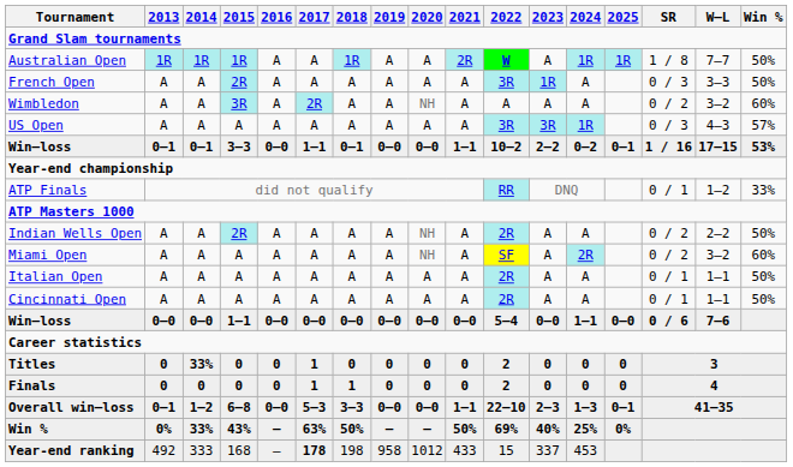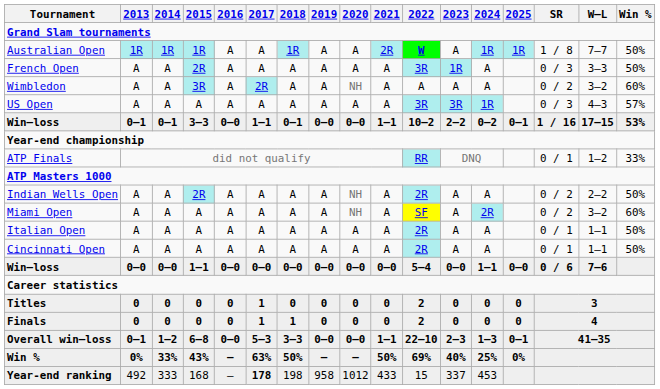 <table class="wikitable nowrap" style=text-align:center;font-size:97%>
 <tr>
 <th>Tournament</th>
 <th><a href='#'>2013</a></th>
 <th><a href='#'>2014</a></th>
 <th><a href='#'>2015</a></th>
 <th><a href='#'>2016</a></th>
 <th><a href='#'>2017</a></th>
 <th><a href='#'>2018</a></th>
 <th><a href='#'>2019</a></th>
 <th><a href='#'>2020</a></th>
 <th><a href='#'>2021</a></th>
 <th><a href='#'>2022</a></th>
 <th><a href='#'>2023</a></th>
 <th><a href='#'>2024</a></th>
 <th><a href='#'>2025</a></th>
 <th>SR</th>
 <th>W–L</th>
 <th>Win %</th>
 </tr>
 <tr>
 <td colspan="17" style="text-align:left;"><strong><a href='#'>Grand Slam tournaments</a></strong></td>
 </tr>
 <tr>
 <td align=left><a href='#'>Australian Open</a></td>
 <td bgcolor=afeeee><a href='#'>1R</a></td>
 <td bgcolor=afeeee><a href='#'>1R</a></td>
 <td bgcolor=afeeee><a href='#'>1R</a></td>
 <td>A</td>
 <td>A</td>
 <td bgcolor=afeeee><a href='#'>1R</a></td>
 <td>A</td>
 <td>A</td>
 <td bgcolor=afeeee><a href='#'>2R</a></td>
 <td bgcolor=lime><a href='#'><strong>W</strong></a></td>
 <td>A</td>
 <td bgcolor=afeeee><a href='#'>1R</a></td>
 <td bgcolor=afeeee><a href='#'>1R</a></td>
 <td>1 / 8</td>
 <td>7–7</td>
 <td>50%</td>
 </tr>
 <tr>
 <td align=left><a href='#'>French Open</a></td>
 <td>A</td>
 <td>A</td>
 <td bgcolor=afeeee><a href='#'>2R</a></td>
 <td>A</td>
 <td>A</td>
 <td>A</td>
 <td>A</td>
 <td>A</td>
 <td>A</td>
 <td bgcolor=afeeee><a href='#'>3R</a></td>
 <td bgcolor=afeeee><a href='#'>1R</a></td>
 <td>A</td>
 <td></td>
 <td>0 / 3</td>
 <td>3–3</td>
 <td>50%</td>
 </tr>
 <tr>
 <td align=left><a href='#'>Wimbledon</a></td>
 <td>A</td>
 <td>A</td>
 <td bgcolor=afeeee><a href='#'>3R</a></td>
 <td>A</td>
 <td bgcolor=afeeee><a href='#'>2R</a></td>
 <td>A</td>
 <td>A</td>
 <td style=color:#767676>NH</td>
 <td>A</td>
 <td>A</td>
 <td>A</td>
 <td>A</td>
 <td></td>
 <td>0 / 2</td>
 <td>3–2</td>
 <td>60%</td>
 </tr>
 <tr>
 <td align=left><a href='#'>US Open</a></td>
 <td>A</td>
 <td>A</td>
 <td>A</td>
 <td>A</td>
 <td>A</td>
 <td>A</td>
 <td>A</td>
 <td>A</td>
 <td>A</td>
 <td bgcolor=afeeee><a href='#'>3R</a></td>
 <td bgcolor=afeeee><a href='#'>3R</a></td>
 <td bgcolor=afeeee><a href='#'>1R</a></td>
 <td></td>
 <td>0 / 3</td>
 <td>4–3</td>
 <td>57%</td>
 </tr>
 <tr style="font-weight:bold; background:#efefef;">
 <td style=text-align:left>Win–loss</td>
 <td>0–1</td>
 <td>0–1</td>
 <td>3–3</td>
 <td>0–0</td>
 <td>1–1</td>
 <td>0–1</td>
 <td>0–0</td>
 <td>0–0</td>
 <td>1–1</td>
 <td>10–2</td>
 <td>2–2</td>
 <td>0–2</td>
 <td>0–1</td>
 <td>1 / 16</td>
 <td>17–15</td>
 <td>53%</td>
 </tr>
 <tr>
 <td colspan="17" style="text-align:left;"><strong>Year-end championship</strong></td>
 </tr>
 <tr>
 <td align=left><a href='#'>ATP Finals</a></td>
 <td colspan=9 style=color:#767676>did not qualify</td>
 <td bgcolor=afeeee><a href='#'>RR</a></td>
 <td colspan=2 style=color:#767676>DNQ</td>
 <td></td>
 <td>0 / 1</td>
 <td>1–2</td>
 <td>33%</td>
 </tr>
 <tr>
 <td colspan="17" style="text-align:left;"><strong><a href='#'>ATP Masters 1000</a></strong></td>
 </tr>
 <tr>
 <td align=left><a href='#'>Indian Wells Open</a></td>
 <td>A</td>
 <td>A</td>
 <td bgcolor=afeeee><a href='#'>2R</a></td>
 <td>A</td>
 <td>A</td>
 <td>A</td>
 <td>A</td>
 <td style="color:#767676">NH</td>
 <td>A</td>
 <td bgcolor=afeeee><a href='#'>2R</a></td>
 <td>A</td>
 <td>A</td>
 <td></td>
 <td>0 / 2</td>
 <td>2–2</td>
 <td>50%</td>
 </tr>
 <tr>
 <td align=left><a href='#'>Miami Open</a></td>
 <td>A</td>
 <td>A</td>
 <td>A</td>
 <td>A</td>
 <td>A</td>
 <td>A</td>
 <td>A</td>
 <td style="color:#767676">NH</td>
 <td>A</td>
 <td bgcolor=yellow><a href='#'>SF</a></td>
 <td>A</td>
 <td bgcolor=afeeee><a href='#'>2R</a></td>
 <td></td>
 <td>0 / 2</td>
 <td>3–2</td>
 <td>60%</td>
 </tr>
 <tr>
 <td align=left><a href='#'>Italian Open</a></td>
 <td>A</td>
 <td>A</td>
 <td>A</td>
 <td>A</td>
 <td>A</td>
 <td>A</td>
 <td>A</td>
 <td>A</td>
 <td>A</td>
 <td bgcolor=afeeee><a href='#'>2R</a></td>
 <td>A</td>
 <td>A</td>
 <td></td>
 <td>0 / 1</td>
 <td>1–1</td>
 <td>50%</td>
 </tr>
 <tr>
 <td align=left><a href='#'>Cincinnati Open</a></td>
 <td>A</td>
 <td>A</td>
 <td>A</td>
 <td>A</td>
 <td>A</td>
 <td>A</td>
 <td>A</td>
 <td>A</td>
 <td>A</td>
 <td bgcolor=afeeee><a href='#'>2R</a></td>
 <td>A</td>
 <td>A</td>
 <td></td>
 <td>0 / 1</td>
 <td>1–1</td>
 <td>50%</td>
 </tr>
 <tr style=font-weight:bold;background:#efefef>
 <td style=text-align:left>Win–loss</td>
 <td>0–0</td>
 <td>0–0</td>
 <td>1–1</td>
 <td>0–0</td>
 <td>0–0</td>
 <td>0–0</td>
 <td>0–0</td>
 <td>0–0</td>
 <td>0–0</td>
 <td>5–4</td>
 <td>0–0</td>
 <td>1–1</td>
 <td>0–0</td>
 <td>0 / 6</td>
 <td>7–6</td>
 <td></td>
 </tr>
 <tr>
 <td colspan="17" style="text-align:left;"><strong>Career statistics</strong></td>
 </tr>
 <tr style="font-weight:bold; background:#efefef;">
 <td style=text-align:left>Titles</td>
 <td>0</td>
-<td>33%</td>
+<td>0</td>
 <td>0</td>
 <td>0</td>
 <td>1</td>
 <td>0</td>
 <td>0</td>
 <td>0</td>
 <td>0</td>
 <td>2</td>
 <td>0</td>
 <td>0</td>
 <td>0</td>
 <td colspan=3>3</td>
 </tr>
 <tr style="font-weight:bold; background:#efefef;">
 <td style=text-align:left>Finals</td>
 <td>0</td>
 <td>0</td>
 <td>0</td>
 <td>0</td>
 <td>1</td>
 <td>1</td>
 <td>0</td>
 <td>0</td>
 <td>0</td>
 <td>2</td>
 <td>0</td>
 <td>0</td>
 <td>0</td>
 <td colspan=3>4</td>
 </tr>
 <tr style="font-weight:bold; background:#efefef;">
 <td style=text-align:left>Overall win–loss</td>
 <td>0–1</td>
 <td>1–2</td>
 <td>6–8</td>
 <td>0–0</td>
 <td>5–3</td>
 <td>3–3</td>
 <td>0–0</td>
 <td>0–0</td>
 <td>1–1</td>
 <td>22–10</td>
 <td>2–3</td>
 <td>1–3</td>
 <td>0–1</td>
 <td colspan=3>41–35</td>
 </tr>
 <tr style=font-weight:bold;background:#efefef>
 <td style=text-align:left>Win %</td>
 <td>0%</td>
 <td>33%</td>
 <td>43%</td>
 <td>–</td>
 <td>63%</td>
 <td>50%</td>
 <td>–</td>
 <td>–</td>
 <td>50%</td>
 <td>69%</td>
 <td>40%</td>
 <td>25%</td>
 <td>0%</td>
 <td colspan=3></td>
 </tr>
 <tr style="background:#efefef;">
 <td align=left><strong>Year-end ranking</strong></td>
 <td>492</td>
 <td>333</td>
 <td>168</td>
 <td>–</td>
 <td><strong>178</strong></td>
 <td>198</td>
 <td>958</td>
 <td>1012</td>
 <td>433</td>
 <td>15</td>
 <td>337</td>
 <td>453</td>
 <td></td>
 <td colspan=3></td>
 </tr>
 </table>
